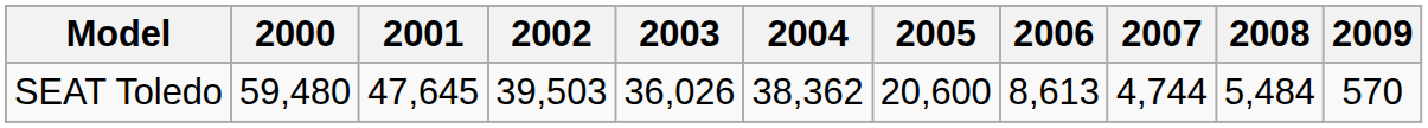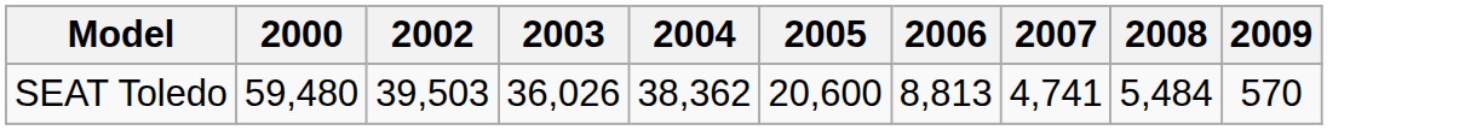 <table class="wikitable" style="text-align:center">
 <tr>
 <th>Model</th>
 <th>2000</th>
-<th>2001</th>
 <th>2002</th>
 <th>2003</th>
 <th>2004</th>
 <th>2005</th>
 <th>2006</th>
 <th>2007</th>
 <th>2008</th>
 <th>2009</th>
 </tr>
 <tr>
 <td>SEAT Toledo</td>
 <td>59,480</td>
-<td>47,645</td>
 <td>39,503</td>
 <td>36,026</td>
 <td>38,362</td>
 <td>20,600</td>
-<td>8,613</td>
-<td>4,744</td>
+<td>8,813</td>
+<td>4,741</td>
 <td>5,484</td>
 <td>570</td>
 </tr>
 </table>
